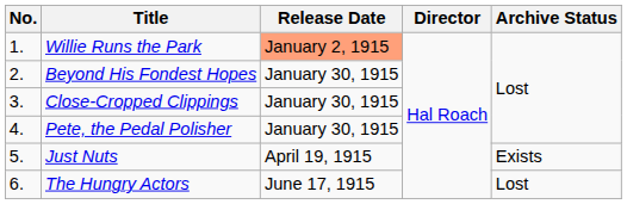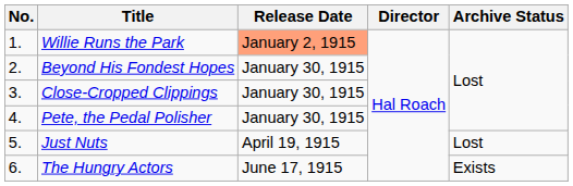 <table class="wikitable">
 <tr>
 <th>No.</th>
 <th>Title</th>
 <th>Release Date</th>
 <th>Director</th>
 <th>Archive Status</th>
 </tr>
 <tr>
 <td>1.</td>
 <td><em><a href='#'>Willie Runs the Park</a></em></td>
 <td style="background: lightsalmon;">January 2, 1915</td>
 <td rowspan="6"><a href='#'>Hal Roach</a></td>
 <td rowspan="4">Lost</td>
 </tr>
 <tr>
 <td>2.</td>
 <td><em><a href='#'>Beyond His Fondest Hopes</a></em></td>
 <td>January 30, 1915</td>
 </tr>
 <tr>
 <td>3.</td>
 <td><em><a href='#'>Close-Cropped Clippings</a></em></td>
 <td>January 30, 1915</td>
 </tr>
 <tr>
 <td>4.</td>
 <td><em><a href='#'>Pete, the Pedal Polisher</a></em></td>
 <td>January 30, 1915</td>
 </tr>
 <tr>
 <td>5.</td>
 <td><em><a href='#'>Just Nuts</a></em></td>
 <td>April 19, 1915</td>
-<td>Exists</td>
+<td>Lost</td>
 </tr>
 <tr>
 <td>6.</td>
 <td><em><a href='#'>The Hungry Actors</a></em></td>
 <td>June 17, 1915</td>
-<td>Lost</td>
+<td>Exists</td>
 </tr>
 </table>
